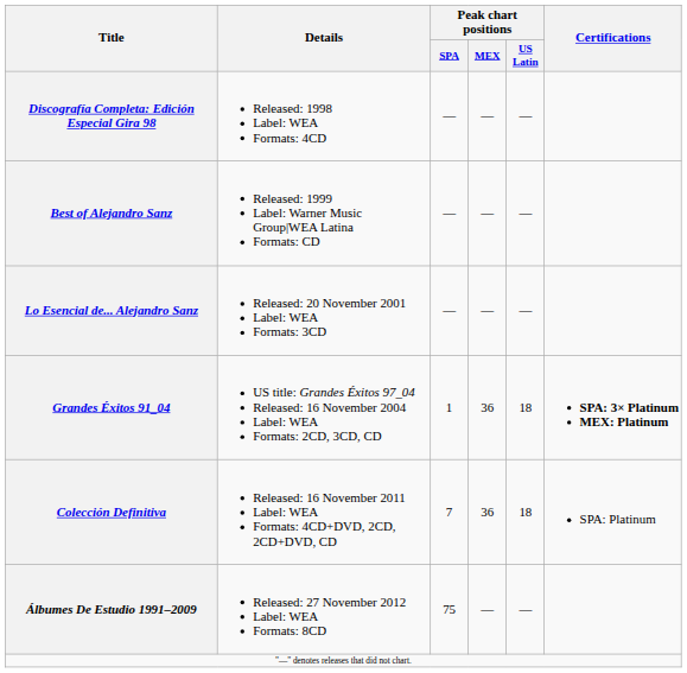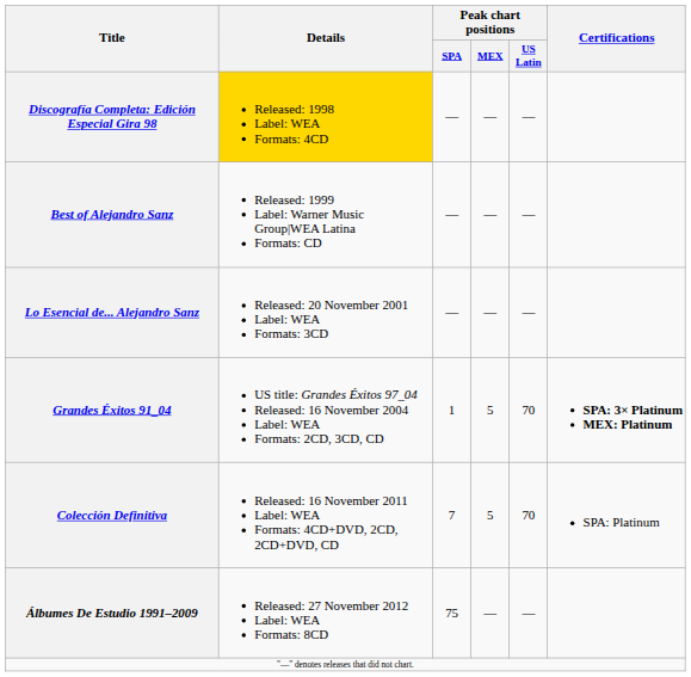 <table class="wikitable plainrowheaders" style="text-align:center;">
 <tr>
 <th rowspan="2" style="width:16em;">Title</th>
 <th rowspan="2" style="width:16em;">Details</th>
 <th colspan="3">Peak chart positions</th>
 <th rowspan="2"><a href='#'>Certifications</a></th>
 </tr>
 <tr>
 <th scope="col" style="width:3em;font-size:85%;"><a href='#'>SPA</a><br></th>
 <th scope="col" style="width:3em;font-size:85%;"><a href='#'>MEX</a><br></th>
 <th scope="col" style="width:3em;font-size:85%;"><a href='#'>US<br>Latin</a><br></th>
 </tr>
 <tr>
 <th scope="row"><em><a href='#'>Discografía Completa: Edición Especial Gira 98</a></em></th>
-<td style="text-align:left;"><br><ul><li>Released: 1998</li><li>Label: WEA</li><li>Formats: 4CD</li></ul></td>
+<td style="background: gold; text-align:left;"><br><ul><li>Released: 1998</li><li>Label: WEA</li><li>Formats: 4CD</li></ul></td>
 <td>—</td>
 <td>—</td>
 <td>—</td>
 <td style="text-align:left;"></td>
 </tr>
 <tr>
 <th scope="row"><em><a href='#'>Best of Alejandro Sanz</a></em></th>
 <td style="text-align:left;"><br><ul><li>Released: 1999</li><li>Label: Warner Music Group|WEA Latina</li><li>Formats: CD</li></ul></td>
 <td>—</td>
 <td>—</td>
 <td>—</td>
 <td style="text-align:left;"></td>
 </tr>
 <tr>
 <th scope="row"><em><a href='#'>Lo Esencial de... Alejandro Sanz</a></em></th>
 <td style="text-align:left;"><br><ul><li>Released: 20 November 2001</li><li>Label: WEA</li><li>Formats: 3CD</li></ul></td>
 <td>—</td>
 <td>—</td>
 <td>—</td>
 <td style="text-align:left;"></td>
 </tr>
 <tr>
 <th scope="row"><em><a href='#'>Grandes Éxitos 91_04</a></em></th>
 <td style="text-align:left;"><br><ul><li>US title: <em>Grandes Éxitos 97_04</em></li><li>Released: 16 November 2004</li><li>Label: WEA</li><li>Formats: 2CD, 3CD, CD</li></ul></td>
 <td>1</td>
-<td>36</td>
-<td>18</td>
+<td>5</td>
+<td>70</td>
 <td style="text-align:left;"><strong><br><ul><li>SPA: 3× Platinum</li><li>MEX: Platinum</li></ul></strong></td>
 </tr>
 <tr>
 <th scope="row"><em><a href='#'>Colección Definitiva</a></em></th>
 <td style="text-align:left;"><br><ul><li>Released: 16 November 2011</li><li>Label: WEA</li><li>Formats: 4CD+DVD, 2CD, 2CD+DVD, CD</li></ul></td>
 <td>7</td>
-<td>36</td>
-<td>18</td>
+<td>5</td>
+<td>70</td>
 <td style="text-align:left;"><br><ul><li>SPA: Platinum</li></ul></td>
 </tr>
 <tr>
 <th scope="row"><em>Álbumes De Estudio 1991–2009</em></th>
 <td style="text-align:left;"><br><ul><li>Released: 27 November 2012</li><li>Label: WEA</li><li>Formats: 8CD</li></ul></td>
 <td>75</td>
 <td>—</td>
 <td>—</td>
 <td style="text-align:left;"></td>
 </tr>
 <tr>
 <td colspan="7" style="font-size:8pt;">"—" denotes releases that did not chart.</td>
 </tr>
 </table>
